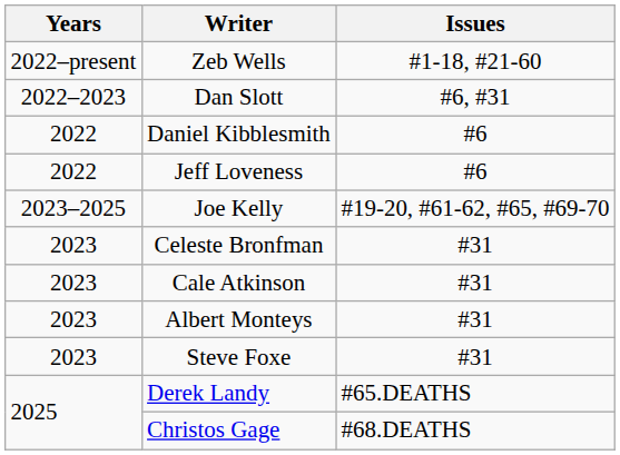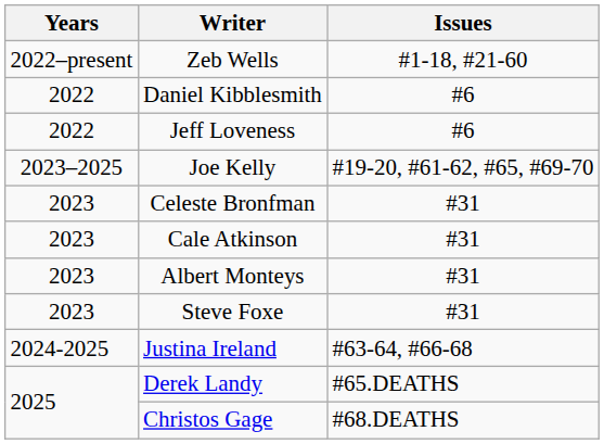 <table class="wikitable">
 <tr>
 <th>Years</th>
 <th>Writer</th>
 <th>Issues</th>
 </tr>
 <tr>
 <td align="center">2022–present</td>
 <td align="center">Zeb Wells</td>
 <td align="center">#1-18, #21-60</td>
-</tr>
-<tr>
-<td align="center">2022–2023</td>
-<td align="center">Dan Slott</td>
-<td align="center">#6, #31</td>
 </tr>
 <tr>
 <td align="center">2022</td>
 <td align="center">Daniel Kibblesmith</td>
 <td align="center">#6</td>
 </tr>
 <tr>
 <td align="center">2022</td>
 <td align="center">Jeff Loveness</td>
 <td align="center">#6</td>
 </tr>
 <tr>
 <td align="center">2023–2025</td>
 <td align="center">Joe Kelly</td>
 <td align="center">#19-20,  #61-62, #65, #69-70</td>
 </tr>
 <tr>
 <td align="center">2023</td>
 <td align="center">Celeste Bronfman</td>
 <td align="center">#31</td>
 </tr>
 <tr>
 <td align="center">2023</td>
 <td align="center">Cale Atkinson</td>
 <td align="center">#31</td>
 </tr>
 <tr>
 <td align="center">2023</td>
 <td align="center">Albert Monteys</td>
 <td align="center">#31</td>
 </tr>
 <tr>
 <td align="center">2023</td>
 <td align="center">Steve Foxe</td>
 <td align="center">#31</td>
 </tr>
 <tr>
+<td>2024-2025</td>
+<td><a href='#'>Justina Ireland</a></td>
+<td>#63-64, #66-68</td>
+</tr>
+<tr>
 <td rowspan="2">2025</td>
 <td><a href='#'>Derek Landy</a></td>
 <td>#65.DEATHS</td>
 </tr>
 <tr>
 <td><a href='#'>Christos Gage</a></td>
 <td>#68.DEATHS</td>
 </tr>
 </table>
